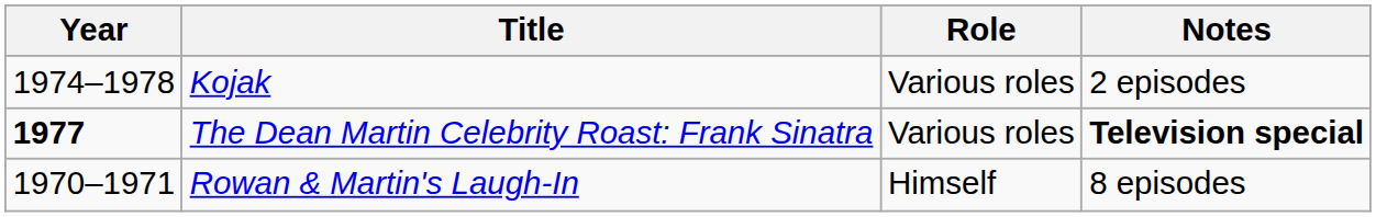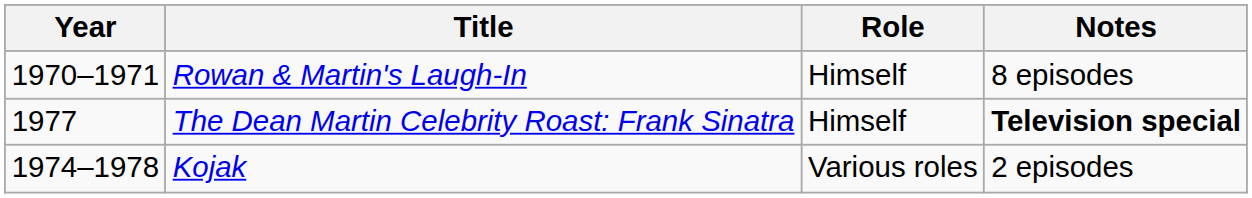 <table class="wikitable sortable">
 <tr>
 <th>Year</th>
 <th>Title</th>
 <th>Role</th>
 <th class="unsortable">Notes</th>
 </tr>
 <tr>
+<td>1970–1971</td>
+<td><em><a href='#'>Rowan & Martin's Laugh-In</a></em></td>
+<td>Himself</td>
+<td>8 episodes</td>
+</tr>
+<tr>
+<td>1977</td>
+<td><em><a href='#'>The Dean Martin Celebrity Roast: Frank Sinatra</a></em></td>
+<td>Himself</td>
+<td><strong>Television special</strong></td>
+</tr>
+<tr>
 <td>1974–1978</td>
 <td><em><a href='#'>Kojak</a></em></td>
 <td>Various roles</td>
 <td>2 episodes</td>
 </tr>
-<tr>
-<td><strong>1977</strong></td>
-<td><em><a href='#'>The Dean Martin Celebrity Roast: Frank Sinatra</a></em></td>
-<td>Various roles</td>
-<td><strong>Television special</strong></td>
-</tr>
-<tr>
-<td>1970–1971</td>
-<td><em><a href='#'>Rowan & Martin's Laugh-In</a></em></td>
-<td>Himself</td>
-<td>8 episodes</td>
-</tr>
 </table>
